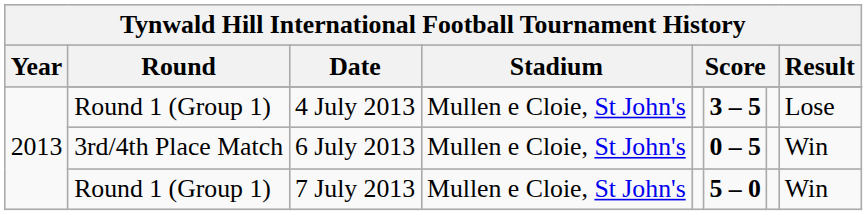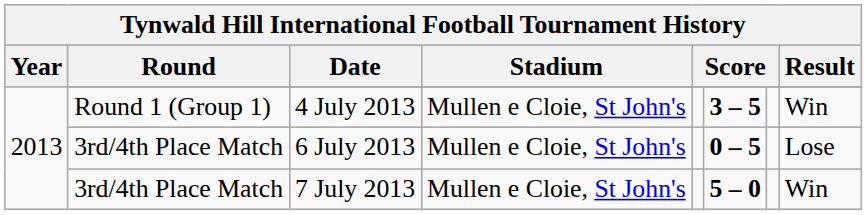 <table class="wikitable" style="text-align: left;">
 <tr>
 <th colspan=8>Tynwald Hill International Football Tournament History</th>
 </tr>
 <tr>
 <th>Year</th>
 <th>Round</th>
 <th>Date</th>
 <th>Stadium</th>
 <th colspan=3>Score</th>
 <th>Result</th>
 </tr>
 <tr>
 <td rowspan=4>2013</td>
 </tr>
 <tr>
 <td>Round 1 (Group 1)</td>
 <td align=center>4 July 2013</td>
 <td>Mullen e Cloie, <a href='#'>St John's</a></td>
 <td align=right></td>
 <td align=center><strong>3 – 5</strong></td>
 <td><strong></strong></td>
-<td>Lose</td>
+<td>Win</td>
 </tr>
 <tr>
 <td>3rd/4th Place Match</td>
 <td align=center>6 July 2013</td>
 <td>Mullen e Cloie, <a href='#'>St John's</a></td>
 <td align=right></td>
 <td align=center><strong>0 – 5</strong></td>
 <td><strong></strong></td>
-<td>Win</td>
+<td>Lose</td>
 </tr>
 <tr>
-<td>Round 1 (Group 1)</td>
+<td>3rd/4th Place Match</td>
 <td align=center>7 July 2013</td>
 <td>Mullen e Cloie, <a href='#'>St John's</a></td>
 <td align=right></td>
 <td align=center><strong>5 – 0</strong></td>
 <td><strong></strong></td>
 <td>Win</td>
 </tr>
 </table>
